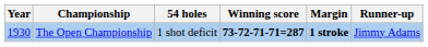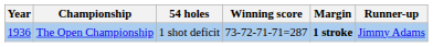 <table class="wikitable">
 <tr>
 <th>Year</th>
 <th>Championship</th>
 <th>54 holes</th>
 <th>Winning score</th>
 <th>Margin</th>
 <th>Runner-up</th>
 </tr>
 <tr style="background:#ABCDEF;">
-<td><a href='#'>1930</a></td>
+<td><a href='#'>1936</a></td>
 <td><a href='#'>The Open Championship</a></td>
 <td>1 shot deficit</td>
-<td><strong>73-72-71-71=287</strong></td>
+<td>73-72-71-71=287</td>
 <td><strong>1 stroke</strong></td>
 <td> <a href='#'>Jimmy Adams</a></td>
 </tr>
 </table>
